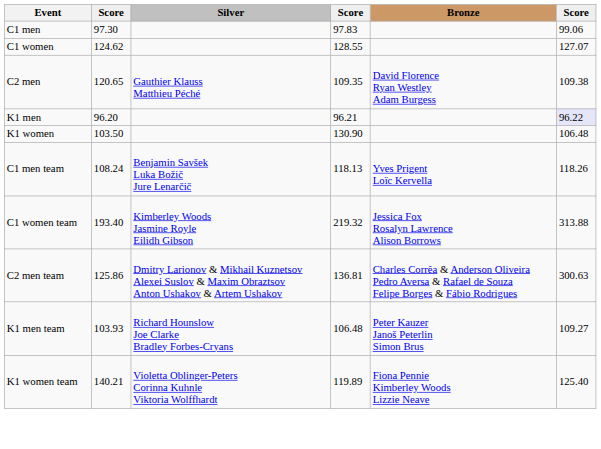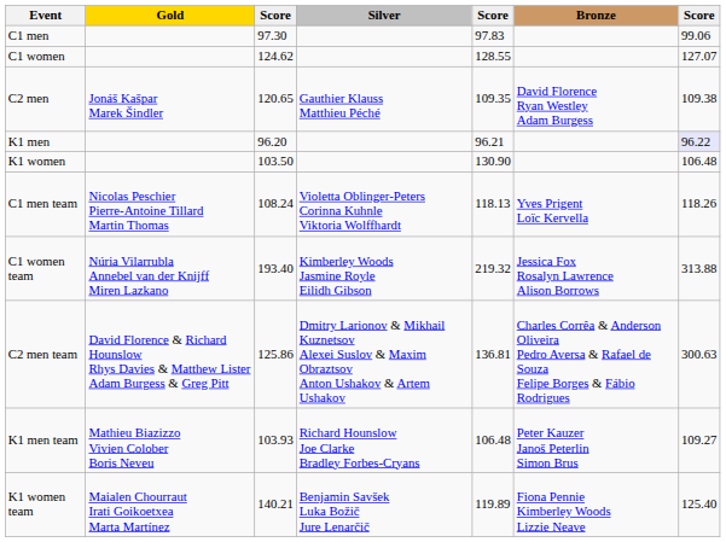 <table class="wikitable" width=100%>
 <tr>
 <th>Event</th>
+<td align=center bgcolor="gold"><strong>Gold</strong></td>
 <td align=center bgcolor="EFEFEF"><strong>Score</strong></td>
 <td align=center bgcolor="silver"><strong>Silver</strong></td>
 <td align=center bgcolor="EFEFEF"><strong>Score</strong></td>
 <td align=center bgcolor="CC9966"><strong>Bronze</strong></td>
 <td align=center bgcolor="EFEFEF"><strong>Score</strong></td>
 </tr>
 <tr>
 <td>C1 men</td>
+<td></td>
 <td>97.30</td>
 <td></td>
 <td>97.83</td>
 <td></td>
 <td>99.06</td>
 </tr>
 <tr>
 <td>C1 women</td>
+<td></td>
 <td>124.62</td>
 <td></td>
 <td>128.55</td>
 <td></td>
 <td>127.07</td>
 </tr>
 <tr>
 <td>C2 men</td>
+<td><br><a href='#'>Jonáš Kašpar</a><br><a href='#'>Marek Šindler</a></td>
 <td>120.65</td>
 <td><br><a href='#'>Gauthier Klauss</a><br><a href='#'>Matthieu Péché</a></td>
 <td>109.35</td>
 <td><br><a href='#'>David Florence</a><br><a href='#'>Ryan Westley</a><br><a href='#'>Adam Burgess</a></td>
 <td>109.38</td>
 </tr>
 <tr>
 <td>K1 men</td>
+<td></td>
 <td>96.20</td>
 <td></td>
 <td>96.21</td>
 <td></td>
 <td style="background: lavender;">96.22</td>
 </tr>
 <tr>
 <td>K1 women</td>
+<td></td>
 <td>103.50</td>
 <td></td>
 <td>130.90</td>
 <td></td>
 <td>106.48</td>
 </tr>
 <tr>
 <td>C1 men team</td>
+<td><br><a href='#'>Nicolas Peschier</a><br><a href='#'>Pierre-Antoine Tillard</a><br><a href='#'>Martin Thomas</a></td>
 <td>108.24</td>
-<td><br><a href='#'>Benjamin Savšek</a><br><a href='#'>Luka Božič</a><br><a href='#'>Jure Lenarčič</a></td>
+<td><br><a href='#'>Violetta Oblinger-Peters</a><br><a href='#'>Corinna Kuhnle</a><br><a href='#'>Viktoria Wolffhardt</a></td>
 <td>118.13</td>
 <td><br><a href='#'>Yves Prigent</a><br><a href='#'>Loïc Kervella</a></td>
 <td>118.26</td>
 </tr>
 <tr>
 <td>C1 women team</td>
+<td><br><a href='#'>Núria Vilarrubla</a><br><a href='#'>Annebel van der Knijff</a><br><a href='#'>Miren Lazkano</a></td>
 <td>193.40</td>
 <td><br><a href='#'>Kimberley Woods</a><br><a href='#'>Jasmine Royle</a><br><a href='#'>Eilidh Gibson</a></td>
 <td>219.32</td>
 <td><br><a href='#'>Jessica Fox</a><br><a href='#'>Rosalyn Lawrence</a><br><a href='#'>Alison Borrows</a></td>
 <td>313.88</td>
 </tr>
 <tr>
 <td>C2 men team</td>
+<td><br><a href='#'>David Florence</a> & <a href='#'>Richard Hounslow</a><br><a href='#'>Rhys Davies</a> & <a href='#'>Matthew Lister</a><br><a href='#'>Adam Burgess</a> & <a href='#'>Greg Pitt</a></td>
 <td>125.86</td>
 <td><br><a href='#'>Dmitry Larionov</a> & <a href='#'>Mikhail Kuznetsov</a><br><a href='#'>Alexei Suslov</a> & <a href='#'>Maxim Obraztsov</a><br><a href='#'>Anton Ushakov</a> & <a href='#'>Artem Ushakov</a></td>
 <td>136.81</td>
 <td><br><a href='#'>Charles Corrêa</a> & <a href='#'>Anderson Oliveira</a><br><a href='#'>Pedro Aversa</a> & <a href='#'>Rafael de Souza</a><br><a href='#'>Felipe Borges</a> & <a href='#'>Fábio Rodrigues</a></td>
 <td>300.63</td>
 </tr>
 <tr>
 <td>K1 men team</td>
+<td><br><a href='#'>Mathieu Biazizzo</a><br><a href='#'>Vivien Colober</a><br><a href='#'>Boris Neveu</a></td>
 <td>103.93</td>
 <td><br><a href='#'>Richard Hounslow</a><br><a href='#'>Joe Clarke</a><br><a href='#'>Bradley Forbes-Cryans</a></td>
 <td>106.48</td>
 <td><br><a href='#'>Peter Kauzer</a><br><a href='#'>Janoš Peterlin</a><br><a href='#'>Simon Brus</a></td>
 <td>109.27</td>
 </tr>
 <tr>
 <td>K1 women team</td>
+<td><br><a href='#'>Maialen Chourraut</a><br><a href='#'>Irati Goikoetxea</a><br><a href='#'>Marta Martínez</a></td>
 <td>140.21</td>
-<td><br><a href='#'>Violetta Oblinger-Peters</a><br><a href='#'>Corinna Kuhnle</a><br><a href='#'>Viktoria Wolffhardt</a></td>
+<td><br><a href='#'>Benjamin Savšek</a><br><a href='#'>Luka Božič</a><br><a href='#'>Jure Lenarčič</a></td>
 <td>119.89</td>
 <td><br><a href='#'>Fiona Pennie</a><br><a href='#'>Kimberley Woods</a><br><a href='#'>Lizzie Neave</a></td>
 <td>125.40</td>
 </tr>
 </table>
